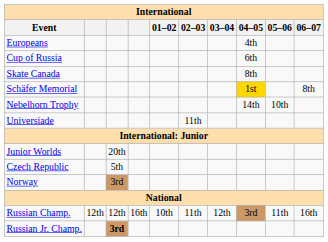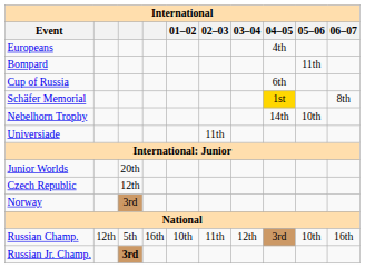 <table class="wikitable" style="text-align:center">
 <tr>
 <th style="background-color: #ffdead; " colspan=10 align=center>International</th>
 </tr>
 <tr>
 <th>Event</th>
 <th></th>
 <th></th>
 <th></th>
 <th>01–02</th>
 <th>02–03</th>
 <th>03–04</th>
 <th>04–05</th>
 <th>05–06</th>
 <th>06–07</th>
 </tr>
 <tr>
 <td align=left><a href='#'>Europeans</a></td>
 <td></td>
 <td></td>
 <td></td>
 <td></td>
 <td></td>
 <td></td>
 <td>4th</td>
 <td></td>
 <td></td>
 </tr>
 <tr>
+<td align=left> <a href='#'>Bompard</a></td>
+<td></td>
+<td></td>
+<td></td>
+<td></td>
+<td></td>
+<td></td>
+<td></td>
+<td>11th</td>
+<td></td>
+</tr>
+<tr>
 <td align=left> <a href='#'>Cup of Russia</a></td>
 <td></td>
 <td></td>
 <td></td>
 <td></td>
 <td></td>
 <td></td>
 <td>6th</td>
-<td></td>
-<td></td>
-</tr>
-<tr>
-<td align=left> <a href='#'>Skate Canada</a></td>
-<td></td>
-<td></td>
-<td></td>
-<td></td>
-<td></td>
-<td></td>
-<td>8th</td>
 <td></td>
 <td></td>
 </tr>
 <tr>
 <td align=left><a href='#'>Schäfer Memorial</a></td>
 <td></td>
 <td></td>
 <td></td>
 <td></td>
 <td></td>
 <td></td>
 <td bgcolor=gold>1st</td>
 <td></td>
 <td>8th</td>
 </tr>
 <tr>
 <td align=left><a href='#'>Nebelhorn Trophy</a></td>
 <td></td>
 <td></td>
 <td></td>
 <td></td>
 <td></td>
 <td></td>
 <td>14th</td>
 <td>10th</td>
 <td></td>
 </tr>
 <tr>
 <td align=left><a href='#'>Universiade</a></td>
 <td></td>
 <td></td>
 <td></td>
 <td></td>
 <td>11th</td>
 <td></td>
 <td></td>
 <td></td>
 <td></td>
 </tr>
 <tr>
 <th style="background-color: #ffdead; " colspan=10 align=center>International: Junior</th>
 </tr>
 <tr>
 <td align=left><a href='#'>Junior Worlds</a></td>
 <td></td>
 <td>20th</td>
 <td></td>
 <td></td>
 <td></td>
 <td></td>
 <td></td>
 <td></td>
 <td></td>
 </tr>
 <tr>
 <td align=left> <a href='#'>Czech Republic</a></td>
 <td></td>
-<td>5th</td>
+<td>12th</td>
 <td></td>
 <td></td>
 <td></td>
 <td></td>
 <td></td>
 <td></td>
 <td></td>
 </tr>
 <tr>
 <td align=left> <a href='#'>Norway</a></td>
 <td></td>
 <td bgcolor=cc9966>3rd</td>
 <td></td>
 <td></td>
 <td></td>
 <td></td>
 <td></td>
 <td></td>
 <td></td>
 </tr>
 <tr>
 <th style="background-color: #ffdead; " colspan=10 align=center>National</th>
 </tr>
 <tr>
 <td align=left><a href='#'>Russian Champ.</a></td>
 <td>12th</td>
-<td>12th</td>
+<td>5th</td>
 <td>16th</td>
 <td>10th</td>
 <td>11th</td>
 <td>12th</td>
 <td bgcolor=cc9966>3rd</td>
-<td>11th</td>
+<td>10th</td>
 <td>16th</td>
 </tr>
 <tr>
 <td align=left><a href='#'>Russian Jr. Champ.</a></td>
 <td></td>
 <td bgcolor=cc9966><strong>3rd</strong></td>
 <td></td>
 <td></td>
 <td></td>
 <td></td>
 <td></td>
 <td></td>
 <td></td>
 </tr>
 </table>
